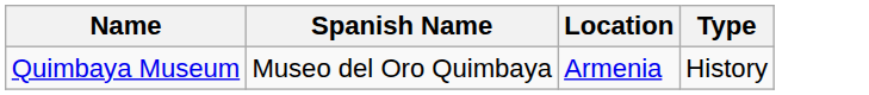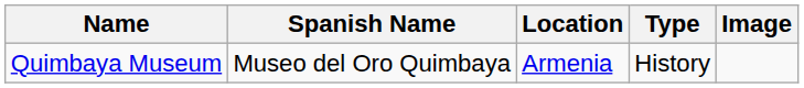 <table class="wikitable sortable">
 <tr>
 <th>Name</th>
 <th>Spanish Name</th>
 <th>Location</th>
 <th>Type</th>
+<th>Image</th>
 </tr>
 <tr>
 <td><a href='#'>Quimbaya Museum</a></td>
 <td>Museo del Oro Quimbaya</td>
 <td><a href='#'>Armenia</a></td>
 <td>History</td>
+<td></td>
 </tr>
 </table>
